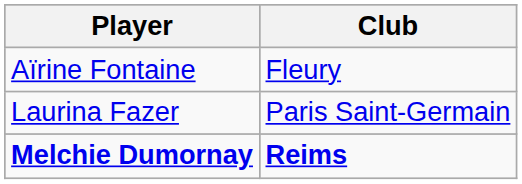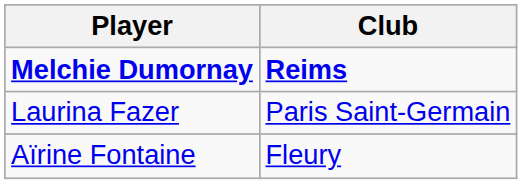 <table class="wikitable">
 <tr>
 <th>Player</th>
 <th>Club</th>
 </tr>
 <tr>
-<td> <a href='#'>Aïrine Fontaine</a></td>
-<td><a href='#'>Fleury</a></td>
+<td> <strong><a href='#'>Melchie Dumornay</a></strong></td>
+<td><strong><a href='#'>Reims</a></strong></td>
 </tr>
 <tr>
 <td> <a href='#'>Laurina Fazer</a></td>
 <td><a href='#'>Paris Saint-Germain</a></td>
 </tr>
 <tr>
-<td> <strong><a href='#'>Melchie Dumornay</a></strong></td>
-<td><strong><a href='#'>Reims</a></strong></td>
+<td> <a href='#'>Aïrine Fontaine</a></td>
+<td><a href='#'>Fleury</a></td>
 </tr>
 </table>
